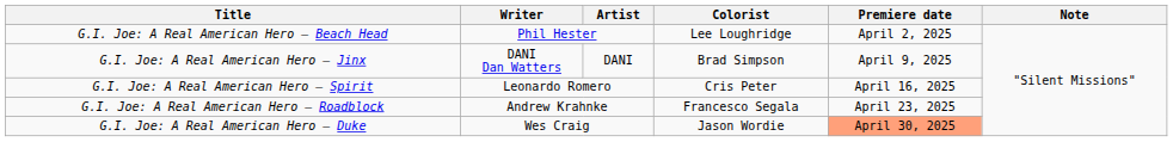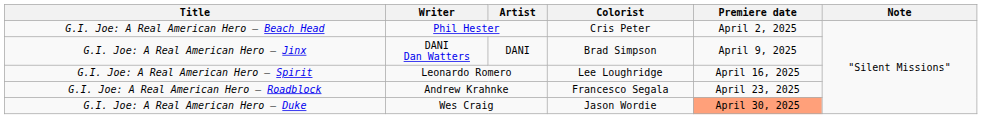 <table class="wikitable" style="text-align: center;" width="100%">
 <tr>
 <th>Title</th>
 <th scope="col">Writer</th>
 <th scope="col">Artist</th>
 <th>Colorist</th>
 <th scope="col">Premiere date</th>
 <th>Note</th>
 </tr>
 <tr>
 <td><em>G.I. Joe: A Real American Hero — <a href='#'>Beach Head</a></em></td>
 <td colspan="2"><a href='#'>Phil Hester</a></td>
-<td>Lee Loughridge</td>
+<td>Cris Peter</td>
 <td>April 2, 2025</td>
 <td rowspan="5">"Silent Missions"</td>
 </tr>
 <tr>
 <td><em>G.I. Joe: A Real American Hero — <a href='#'>Jinx</a></em></td>
 <td>DANI<br><a href='#'>Dan Watters</a></td>
 <td>DANI</td>
 <td>Brad Simpson</td>
 <td>April 9, 2025</td>
 </tr>
 <tr>
 <td><em>G.I. Joe: A Real American Hero — <a href='#'>Spirit</a></em></td>
 <td colspan="2">Leonardo Romero</td>
-<td>Cris Peter</td>
+<td>Lee Loughridge</td>
 <td>April 16, 2025</td>
 </tr>
 <tr>
 <td><em>G.I. Joe: A Real American Hero — <a href='#'>Roadblock</a></em></td>
 <td colspan="2">Andrew Krahnke</td>
 <td>Francesco Segala</td>
 <td>April 23, 2025</td>
 </tr>
 <tr>
 <td><em>G.I. Joe: A Real American Hero — <a href='#'>Duke</a></em></td>
 <td colspan="2">Wes Craig</td>
 <td>Jason Wordie</td>
 <td style="background: lightsalmon;">April 30, 2025</td>
 </tr>
 </table>
